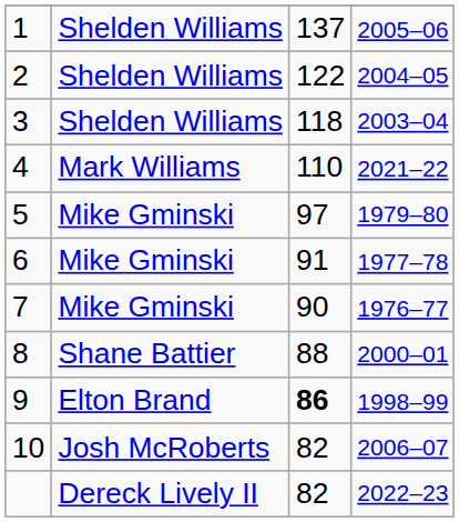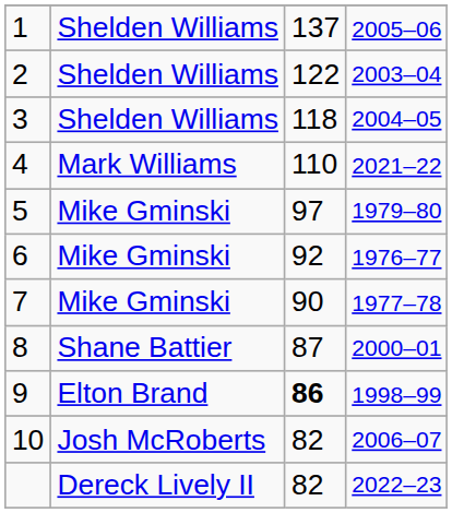 <table class="wikitable">
 <tr>
 </tr>
 <tr>
 <td>1</td>
 <td><a href='#'>Shelden Williams</a></td>
 <td>137</td>
 <td style="font-size:80%;"><a href='#'>2005–06</a></td>
 </tr>
 <tr>
 <td>2</td>
 <td><a href='#'>Shelden Williams</a></td>
 <td>122</td>
-<td style="font-size:80%;"><a href='#'>2004–05</a></td>
+<td style="font-size:80%;"><a href='#'>2003–04</a></td>
 </tr>
 <tr>
 <td>3</td>
 <td><a href='#'>Shelden Williams</a></td>
 <td>118</td>
-<td style="font-size:80%;"><a href='#'>2003–04</a></td>
+<td style="font-size:80%;"><a href='#'>2004–05</a></td>
 </tr>
 <tr>
 <td>4</td>
 <td><a href='#'>Mark Williams</a></td>
 <td>110</td>
 <td style="font-size:80%;"><a href='#'>2021–22</a></td>
 </tr>
 <tr>
 <td>5</td>
 <td><a href='#'>Mike Gminski</a></td>
 <td>97</td>
 <td style="font-size:80%;"><a href='#'>1979–80</a></td>
 </tr>
 <tr>
 <td>6</td>
 <td><a href='#'>Mike Gminski</a></td>
-<td>91</td>
-<td style="font-size:80%;"><a href='#'>1977–78</a></td>
+<td>92</td>
+<td style="font-size:80%;"><a href='#'>1976–77</a></td>
 </tr>
 <tr>
 <td>7</td>
 <td><a href='#'>Mike Gminski</a></td>
 <td>90</td>
-<td style="font-size:80%;"><a href='#'>1976–77</a></td>
+<td style="font-size:80%;"><a href='#'>1977–78</a></td>
 </tr>
 <tr>
 <td>8</td>
 <td><a href='#'>Shane Battier</a></td>
-<td>88</td>
+<td>87</td>
 <td style="font-size:80%;"><a href='#'>2000–01</a></td>
 </tr>
 <tr>
 <td>9</td>
 <td><a href='#'>Elton Brand</a></td>
 <td><strong>86</strong></td>
 <td style="font-size:80%;"><a href='#'>1998–99</a></td>
 </tr>
 <tr>
 <td>10</td>
 <td><a href='#'>Josh McRoberts</a></td>
 <td>82</td>
 <td style="font-size:80%;"><a href='#'>2006–07</a></td>
 </tr>
 <tr>
 <td></td>
 <td><a href='#'>Dereck Lively II</a></td>
 <td>82</td>
 <td style="font-size:80%;"><a href='#'>2022–23</a></td>
 </tr>
 </table>
